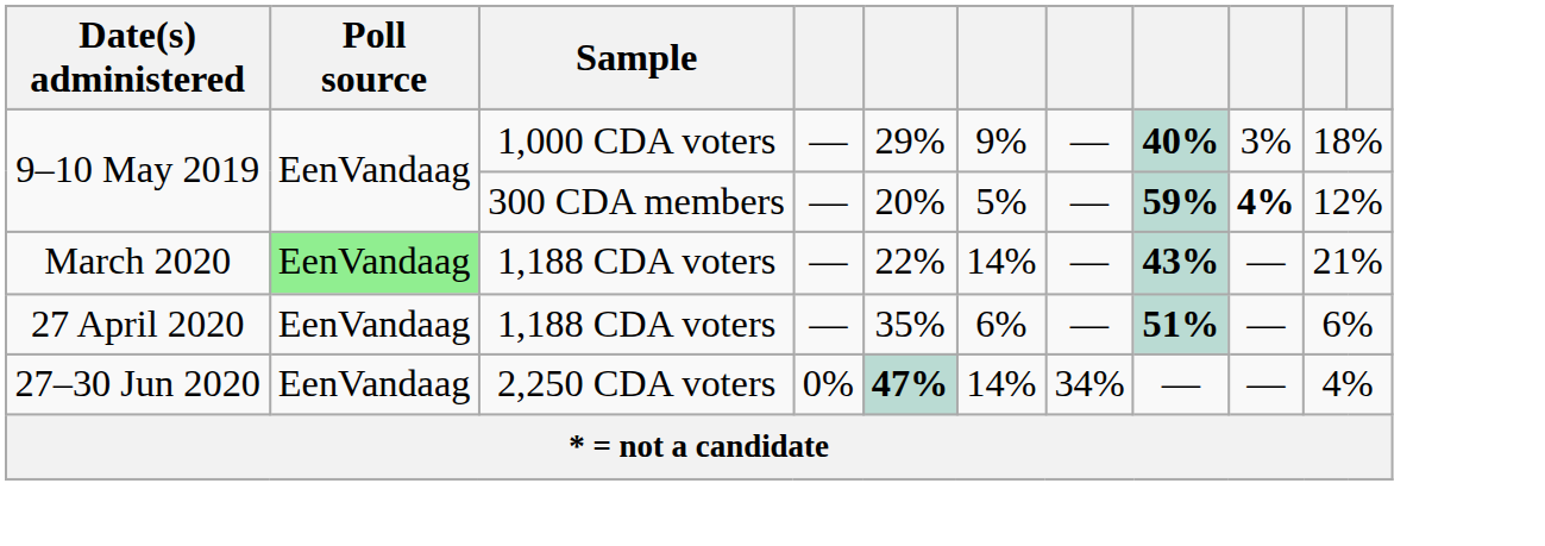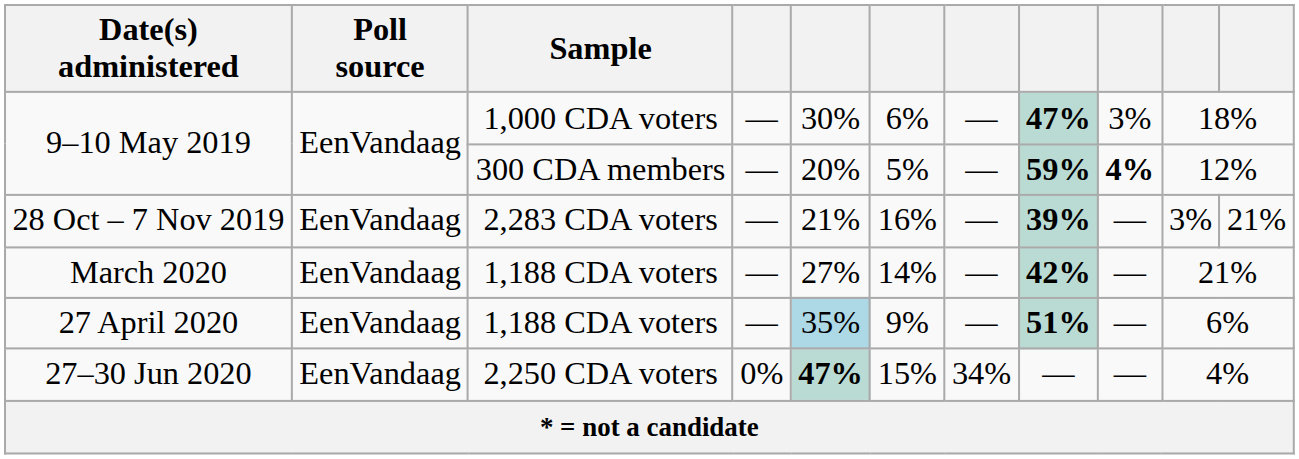 <table class="wikitable" style="text-align:center;line-height:18px">
 <tr>
 <th>Date(s) <br>administered</th>
 <th>Poll<br>source</th>
 <th>Sample</th>
 <th></th>
 <th></th>
 <th></th>
 <th></th>
 <th></th>
 <th></th>
 <th></th>
 <th></th>
 </tr>
 <tr>
 <td rowspan="2">9–10 May 2019</td>
 <td rowspan="2">EenVandaag</td>
 <td>1,000 CDA voters</td>
 <td>—</td>
-<td>29%</td>
-<td>9%</td>
+<td>30%</td>
+<td>6%</td>
 <td>—</td>
-<td style="background:#BADBD3;"><strong>40%</strong></td>
+<td style="background:#BADBD3;"><strong>47%</strong></td>
 <td>3%</td>
 <td colspan="2">18%</td>
 </tr>
 <tr>
 <td>300 CDA members</td>
 <td>—</td>
 <td>20%</td>
 <td>5%</td>
 <td>—</td>
 <td style="background:#BADBD3;"><strong>59%</strong></td>
 <td><strong>4%</strong></td>
 <td colspan="2">12%</td>
 </tr>
 <tr>
+<td>28 Oct – 7 Nov 2019</td>
+<td>EenVandaag</td>
+<td>2,283 CDA voters</td>
+<td>—</td>
+<td>21%</td>
+<td>16%</td>
+<td>—</td>
+<td style="background:#BADBD3;"><strong>39%</strong></td>
+<td>—</td>
+<td>3%</td>
+<td>21%</td>
+</tr>
+<tr>
 <td>March 2020</td>
-<td style="background: lightgreen;">EenVandaag</td>
+<td>EenVandaag</td>
 <td>1,188 CDA voters</td>
 <td>—</td>
-<td>22%</td>
+<td>27%</td>
 <td>14%</td>
 <td>—</td>
-<td style="background:#BADBD3;"><strong>43%</strong></td>
+<td style="background:#BADBD3;"><strong>42%</strong></td>
 <td>—</td>
 <td colspan="2">21%</td>
 </tr>
 <tr>
 <td>27 April 2020</td>
 <td>EenVandaag</td>
 <td>1,188 CDA voters</td>
 <td>—</td>
-<td>35%</td>
-<td>6%</td>
+<td style="background: lightblue;">35%</td>
+<td>9%</td>
 <td>—</td>
 <td style="background:#BADBD3;"><strong>51%</strong></td>
 <td>—</td>
 <td colspan="2">6%</td>
 </tr>
 <tr>
 <td>27–30 Jun 2020</td>
 <td>EenVandaag</td>
 <td>2,250 CDA voters</td>
 <td>0%</td>
 <td style="background:#BADBD3;"><strong>47%</strong></td>
-<td>14%</td>
+<td>15%</td>
 <td>34%</td>
 <td>—</td>
 <td>—</td>
 <td colspan=2>4%</td>
 </tr>
 <tr>
 <th colspan="11"><small>* = not a candidate</small></th>
 </tr>
 </table>
